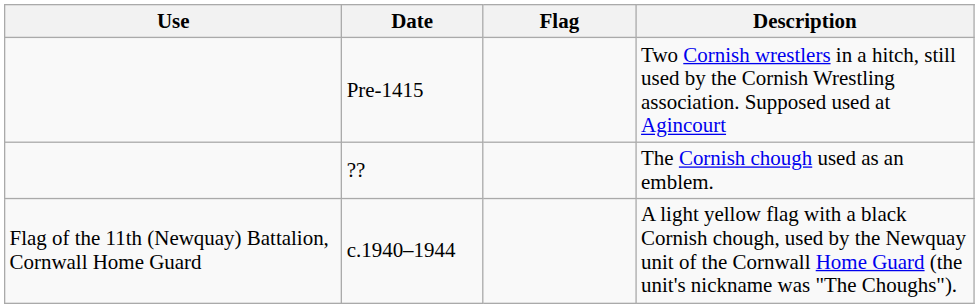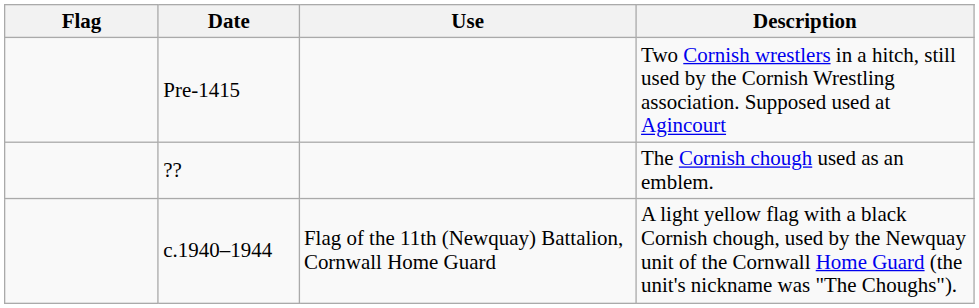 <table class="wikitable">
 <tr>
+<th width="110">Flag</th>
+<th width="100">Date</th>
 <th width="250">Use</th>
-<th width="100">Date</th>
-<th width="110">Flag</th>
 <th width="250">Description</th>
 </tr>
 <tr>
 <td></td>
 <td>Pre-1415</td>
 <td></td>
 <td>Two <a href='#'>Cornish wrestlers</a> in a hitch, still used by the Cornish Wrestling association. Supposed used at <a href='#'>Agincourt</a></td>
 </tr>
 <tr>
 <td></td>
 <td>??</td>
 <td></td>
 <td>The <a href='#'>Cornish chough</a> used as an emblem.</td>
 </tr>
 <tr>
+<td></td>
+<td>c.1940–1944</td>
 <td>Flag of the 11th (Newquay) Battalion, Cornwall Home Guard</td>
-<td>c.1940–1944</td>
-<td></td>
 <td>A light yellow flag with a black Cornish chough, used by the Newquay unit of the Cornwall <a href='#'>Home Guard</a> (the unit's nickname was "The Choughs").</td>
 </tr>
 </table>
